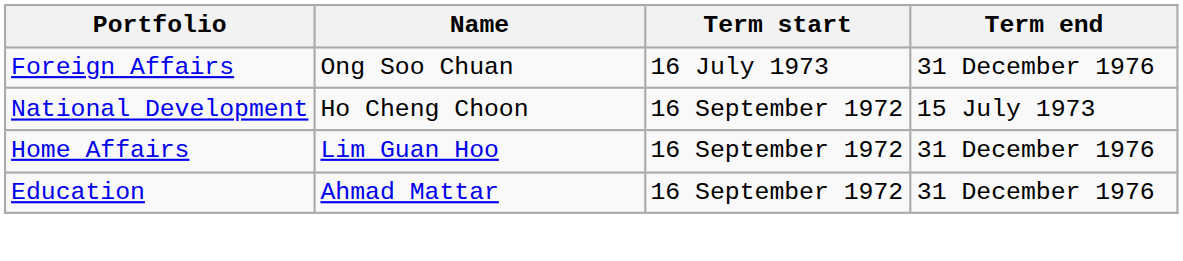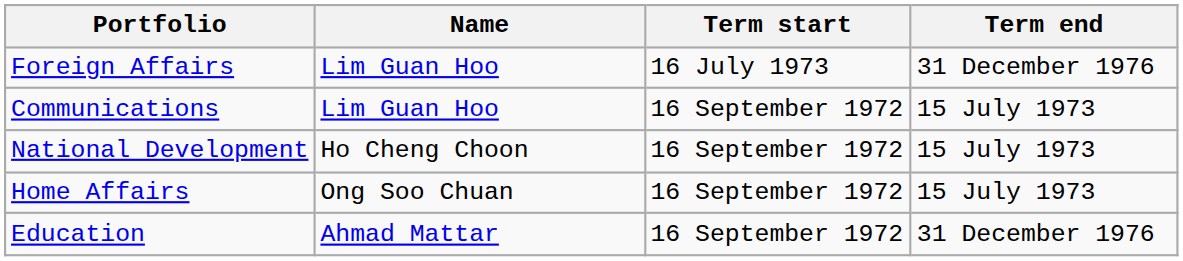 <table class="wikitable unsortable" style="font-size: 90%;">
 <tr>
 <th scope="col">Portfolio</th>
 <th scope="col" width="150px">Name</th>
 <th scope="col" width="120px">Term start</th>
 <th scope="col" width="120px">Term end</th>
 </tr>
 <tr>
 <td><a href='#'>Foreign Affairs</a></td>
-<td>Ong Soo Chuan</td>
+<td><a href='#'>Lim Guan Hoo</a></td>
 <td>16 July 1973</td>
 <td>31 December 1976</td>
+</tr>
+<tr>
+<td><a href='#'>Communications</a></td>
+<td><a href='#'>Lim Guan Hoo</a></td>
+<td>16 September 1972</td>
+<td>15 July 1973</td>
 </tr>
 <tr>
 <td><a href='#'>National Development</a></td>
 <td>Ho Cheng Choon</td>
 <td>16 September 1972</td>
 <td>15 July 1973</td>
 </tr>
 <tr>
 <td><a href='#'>Home Affairs</a></td>
-<td><a href='#'>Lim Guan Hoo</a></td>
+<td>Ong Soo Chuan</td>
 <td>16 September 1972</td>
-<td>31 December 1976</td>
+<td>15 July 1973</td>
 </tr>
 <tr>
 <td><a href='#'>Education</a></td>
 <td><a href='#'>Ahmad Mattar</a></td>
 <td>16 September 1972</td>
 <td>31 December 1976</td>
 </tr>
 </table>
